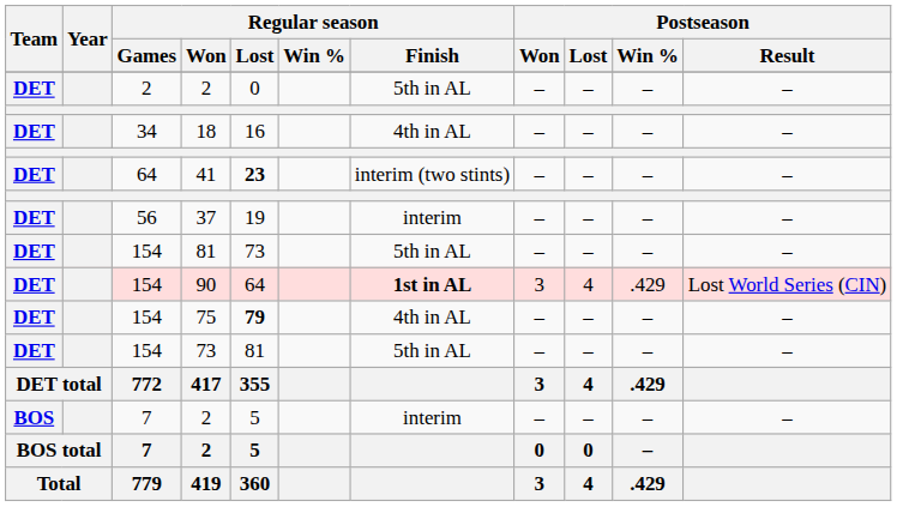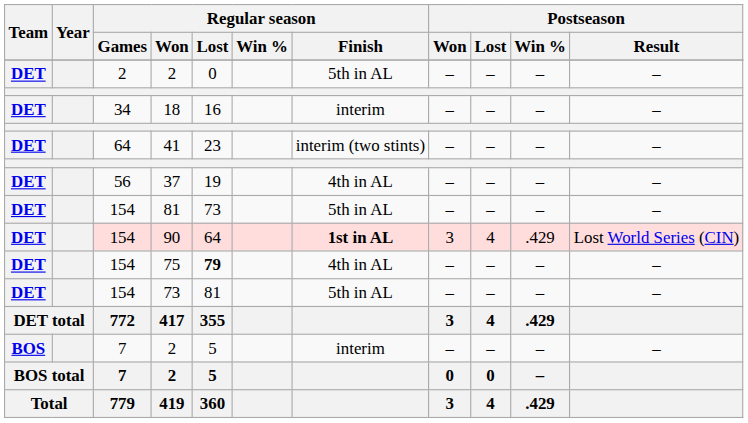 <table class="wikitable" style="font-size: 95%; text-align:center;">
 <tr>
 <th rowspan="2">Team</th>
 <th rowspan="2">Year</th>
 <th colspan="5">Regular season</th>
 <th colspan="4">Postseason</th>
 </tr>
 <tr>
 <th>Games</th>
 <th>Won</th>
 <th>Lost</th>
 <th>Win %</th>
 <th>Finish</th>
 <th>Won</th>
 <th>Lost</th>
 <th>Win %</th>
 <th>Result</th>
 </tr>
 <tr>
 </tr>
 <tr>
 <th><a href='#'>DET</a></th>
 <th></th>
 <td>2</td>
 <td>2</td>
 <td>0</td>
 <td></td>
 <td>5th in AL</td>
 <td>–</td>
 <td>–</td>
 <td>–</td>
 <td>–</td>
 </tr>
 <tr>
 <th colspan="11"></th>
 </tr>
 <tr>
 <th><a href='#'>DET</a></th>
 <th></th>
 <td>34</td>
 <td>18</td>
 <td>16</td>
 <td></td>
-<td>4th in AL</td>
+<td>interim</td>
 <td>–</td>
 <td>–</td>
 <td>–</td>
 <td>–</td>
 </tr>
 <tr>
 <th colspan="11"></th>
 </tr>
 <tr>
 <th><a href='#'>DET</a></th>
 <th></th>
 <td>64</td>
 <td>41</td>
-<td><strong>23</strong></td>
+<td>23</td>
 <td></td>
 <td>interim (two stints)</td>
 <td>–</td>
 <td>–</td>
 <td>–</td>
 <td>–</td>
 </tr>
 <tr>
 <th colspan="11"></th>
 </tr>
 <tr>
 <th><a href='#'>DET</a></th>
 <th></th>
 <td>56</td>
 <td>37</td>
 <td>19</td>
 <td></td>
-<td>interim</td>
+<td>4th in AL</td>
 <td>–</td>
 <td>–</td>
 <td>–</td>
 <td>–</td>
 </tr>
 <tr>
 <th><a href='#'>DET</a></th>
 <th></th>
 <td>154</td>
 <td>81</td>
 <td>73</td>
 <td></td>
 <td>5th in AL</td>
 <td>–</td>
 <td>–</td>
 <td>–</td>
 <td>–</td>
 </tr>
 <tr style="background:#fdd">
 <th><a href='#'>DET</a></th>
 <th></th>
 <td>154</td>
 <td>90</td>
 <td>64</td>
 <td></td>
 <td><strong>1st in AL</strong></td>
 <td>3</td>
 <td>4</td>
 <td>.429</td>
 <td>Lost <a href='#'>World Series</a> (<a href='#'>CIN</a>)</td>
 </tr>
 <tr>
 <th><a href='#'>DET</a></th>
 <th></th>
 <td>154</td>
 <td>75</td>
 <td><strong>79</strong></td>
 <td></td>
 <td>4th in AL</td>
 <td>–</td>
 <td>–</td>
 <td>–</td>
 <td>–</td>
 </tr>
 <tr>
 <th><a href='#'>DET</a></th>
 <th></th>
 <td>154</td>
 <td>73</td>
 <td>81</td>
 <td></td>
 <td>5th in AL</td>
 <td>–</td>
 <td>–</td>
 <td>–</td>
 <td>–</td>
 </tr>
 <tr>
 <th colspan="2">DET total</th>
 <th>772</th>
 <th>417</th>
 <th>355</th>
 <th></th>
 <th></th>
 <th>3</th>
 <th>4</th>
 <th>.429</th>
 <th></th>
 </tr>
 <tr>
 <th><a href='#'>BOS</a></th>
 <th></th>
 <td>7</td>
 <td>2</td>
 <td>5</td>
 <td></td>
 <td>interim</td>
 <td>–</td>
 <td>–</td>
 <td>–</td>
 <td>–</td>
 </tr>
 <tr>
 <th colspan="2">BOS total</th>
 <th>7</th>
 <th>2</th>
 <th>5</th>
 <th></th>
 <th></th>
 <th>0</th>
 <th>0</th>
 <th>–</th>
 <th></th>
 </tr>
 <tr>
 <th colspan="2">Total</th>
 <th>779</th>
 <th>419</th>
 <th>360</th>
 <th></th>
 <th></th>
 <th>3</th>
 <th>4</th>
 <th>.429</th>
 <th></th>
 </tr>
 </table>
